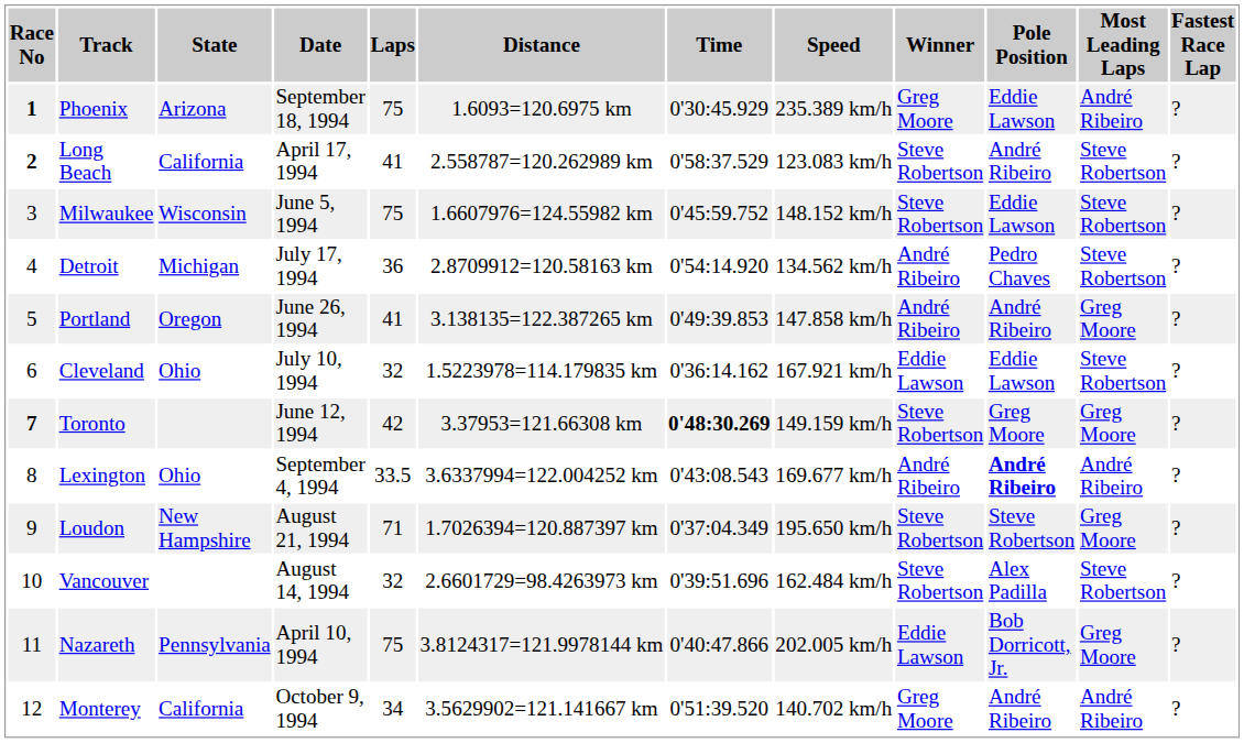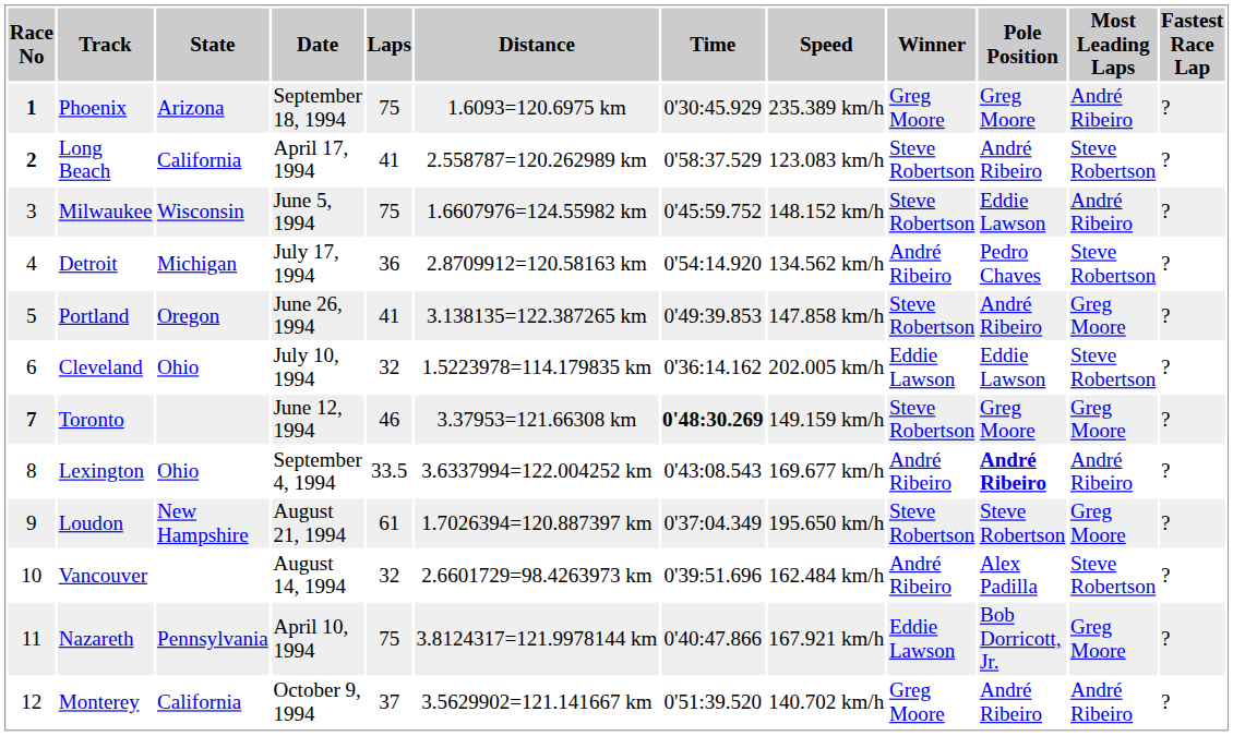 <table border="0" style="border: 1px solid #999; background-color:#FFFFFF; text-align:center">
 <tr align="center" style="background:#CCCCCC;">
 <th>Race No</th>
 <th>Track</th>
 <th>State</th>
 <th>Date</th>
 <th>Laps</th>
 <th>Distance</th>
 <th>Time</th>
 <th>Speed</th>
 <th>Winner</th>
 <th>Pole Position</th>
 <th>Most Leading Laps</th>
 <th>Fastest Race Lap</th>
 </tr>
 <tr style="background:#EFEFEF;">
 <td><strong>1</strong></td>
 <td align="left"><a href='#'>Phoenix</a></td>
 <td align="left"><a href='#'>Arizona</a></td>
 <td align="left">September 18, 1994</td>
 <td>75</td>
 <td>1.6093=120.6975 km</td>
 <td>0'30:45.929</td>
 <td>235.389 km/h</td>
 <td align="left"><a href='#'>Greg Moore</a></td>
-<td align="left"><a href='#'>Eddie Lawson</a></td>
+<td align="left"><a href='#'>Greg Moore</a></td>
 <td align="left"><a href='#'>André Ribeiro</a></td>
 <td align="left">?</td>
 </tr>
 <tr>
 <td><strong>2</strong></td>
 <td align="left"><a href='#'>Long Beach</a></td>
 <td align="left"><a href='#'>California</a></td>
 <td align="left">April 17, 1994</td>
 <td>41</td>
 <td>2.558787=120.262989 km</td>
 <td>0'58:37.529</td>
 <td>123.083 km/h</td>
 <td align="left"><a href='#'>Steve Robertson</a></td>
 <td align="left"><a href='#'>André Ribeiro</a></td>
 <td align="left"><a href='#'>Steve Robertson</a></td>
 <td align="left">?</td>
 </tr>
 <tr style="background:#EFEFEF;">
 <td>3</td>
 <td align="left"><a href='#'>Milwaukee</a></td>
 <td align="left"><a href='#'>Wisconsin</a></td>
 <td align="left">June 5, 1994</td>
 <td>75</td>
 <td>1.6607976=124.55982 km</td>
 <td>0'45:59.752</td>
 <td>148.152 km/h</td>
 <td align="left"><a href='#'>Steve Robertson</a></td>
 <td align="left"><a href='#'>Eddie Lawson</a></td>
-<td align="left"><a href='#'>Steve Robertson</a></td>
+<td align="left"><a href='#'>André Ribeiro</a></td>
 <td align="left">?</td>
 </tr>
 <tr>
 <td>4</td>
 <td align="left"><a href='#'>Detroit</a></td>
 <td align="left"><a href='#'>Michigan</a></td>
 <td align="left">July 17, 1994</td>
 <td>36</td>
 <td>2.8709912=120.58163 km</td>
 <td>0'54:14.920</td>
 <td>134.562 km/h</td>
 <td align="left"><a href='#'>André Ribeiro</a></td>
 <td align="left"><a href='#'>Pedro Chaves</a></td>
 <td align="left"><a href='#'>Steve Robertson</a></td>
 <td align="left">?</td>
 </tr>
 <tr style="background:#EFEFEF;">
 <td>5</td>
 <td align="left"><a href='#'>Portland</a></td>
 <td align="left"><a href='#'>Oregon</a></td>
 <td align="left">June 26, 1994</td>
 <td>41</td>
 <td>3.138135=122.387265 km</td>
 <td>0'49:39.853</td>
 <td>147.858 km/h</td>
-<td align="left"><a href='#'>André Ribeiro</a></td>
+<td align="left"><a href='#'>Steve Robertson</a></td>
 <td align="left"><a href='#'>André Ribeiro</a></td>
 <td align="left"><a href='#'>Greg Moore</a></td>
 <td align="left">?</td>
 </tr>
 <tr>
 <td>6</td>
 <td align="left"><a href='#'>Cleveland</a></td>
 <td align="left"><a href='#'>Ohio</a></td>
 <td align="left">July 10, 1994</td>
 <td>32</td>
 <td>1.5223978=114.179835 km</td>
 <td>0'36:14.162</td>
-<td>167.921 km/h</td>
+<td>202.005 km/h</td>
 <td align="left"><a href='#'>Eddie Lawson</a></td>
 <td align="left"><a href='#'>Eddie Lawson</a></td>
 <td align="left"><a href='#'>Steve Robertson</a></td>
 <td align="left">?</td>
 </tr>
 <tr style="background:#EFEFEF;">
 <td><strong>7</strong></td>
 <td align="left"><a href='#'>Toronto</a></td>
 <td align="left"></td>
 <td align="left">June 12, 1994</td>
-<td>42</td>
+<td>46</td>
 <td>3.37953=121.66308 km</td>
 <td><strong>0'48:30.269</strong></td>
 <td>149.159 km/h</td>
 <td align="left"><a href='#'>Steve Robertson</a></td>
 <td align="left"><a href='#'>Greg Moore</a></td>
 <td align="left"><a href='#'>Greg Moore</a></td>
 <td align="left">?</td>
 </tr>
 <tr>
 <td>8</td>
 <td align="left"><a href='#'>Lexington</a></td>
 <td align="left"><a href='#'>Ohio</a></td>
 <td align="left">September 4, 1994</td>
 <td>33.5</td>
 <td>3.6337994=122.004252 km</td>
 <td>0'43:08.543</td>
 <td>169.677 km/h</td>
 <td align="left"><a href='#'>André Ribeiro</a></td>
 <td align="left"><strong><a href='#'>André Ribeiro</a></strong></td>
 <td align="left"><a href='#'>André Ribeiro</a></td>
 <td align="left">?</td>
 </tr>
 <tr style="background:#EFEFEF;">
 <td>9</td>
 <td align="left"><a href='#'>Loudon</a></td>
 <td align="left"><a href='#'>New Hampshire</a></td>
 <td align="left">August 21, 1994</td>
-<td>71</td>
+<td>61</td>
 <td>1.7026394=120.887397 km</td>
 <td>0'37:04.349</td>
 <td>195.650 km/h</td>
 <td align="left"><a href='#'>Steve Robertson</a></td>
 <td align="left"><a href='#'>Steve Robertson</a></td>
 <td align="left"><a href='#'>Greg Moore</a></td>
 <td align="left">?</td>
 </tr>
 <tr>
 <td>10</td>
 <td align="left"><a href='#'>Vancouver</a></td>
 <td align="left"></td>
 <td align="left">August 14, 1994</td>
 <td>32</td>
 <td>2.6601729=98.4263973 km</td>
 <td>0'39:51.696</td>
 <td>162.484 km/h</td>
-<td align="left"><a href='#'>Steve Robertson</a></td>
+<td align="left"><a href='#'>André Ribeiro</a></td>
 <td align="left"><a href='#'>Alex Padilla</a></td>
 <td align="left"><a href='#'>Steve Robertson</a></td>
 <td align="left">?</td>
 </tr>
 <tr style="background:#EFEFEF;">
 <td>11</td>
 <td align="left"><a href='#'>Nazareth</a></td>
 <td align="left"><a href='#'>Pennsylvania</a></td>
 <td align="left">April 10, 1994</td>
 <td>75</td>
 <td>3.8124317=121.9978144 km</td>
 <td>0'40:47.866</td>
-<td>202.005 km/h</td>
+<td>167.921 km/h</td>
 <td align="left"><a href='#'>Eddie Lawson</a></td>
 <td align="left"><a href='#'>Bob Dorricott, Jr.</a></td>
 <td align="left"><a href='#'>Greg Moore</a></td>
 <td align="left">?</td>
 </tr>
 <tr>
 <td>12</td>
 <td align="left"><a href='#'>Monterey</a></td>
 <td align="left"><a href='#'>California</a></td>
 <td align="left">October 9, 1994</td>
-<td>34</td>
+<td>37</td>
 <td>3.5629902=121.141667 km</td>
 <td>0'51:39.520</td>
 <td>140.702 km/h</td>
 <td align="left"><a href='#'>Greg Moore</a></td>
 <td align="left"><a href='#'>André Ribeiro</a></td>
 <td align="left"><a href='#'>André Ribeiro</a></td>
 <td align="left">?</td>
 </tr>
 </table>
